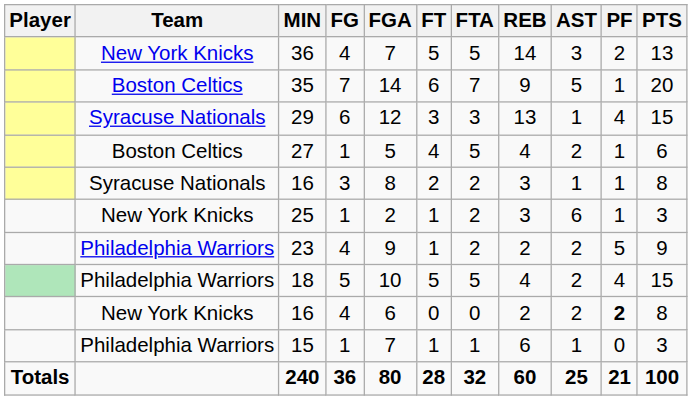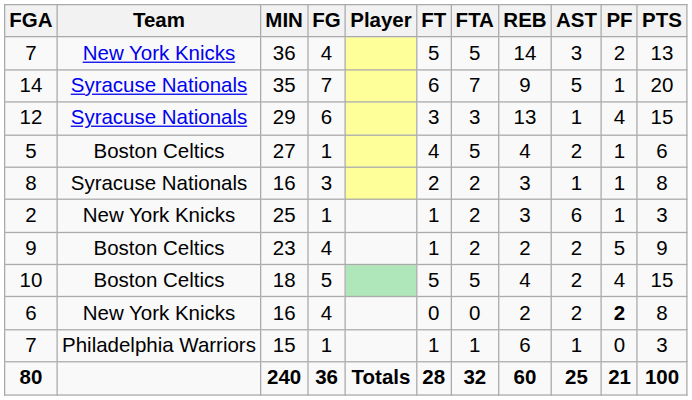 <table class="wikitable sortable">
 <tr>
-<th>Player</th>
+<th>FGA</th>
 <th>Team</th>
 <th>MIN</th>
 <th>FG</th>
-<th>FGA</th>
+<th>Player</th>
 <th>FT</th>
 <th>FTA</th>
 <th>REB</th>
 <th>AST</th>
 <th>PF</th>
 <th>PTS</th>
 </tr>
 <tr>
-<td bgcolor="#FFFF99"></td>
+<td align=center>7</td>
 <td align=center><a href='#'>New York Knicks</a></td>
 <td align=center>36</td>
 <td align=center>4</td>
-<td align=center>7</td>
+<td bgcolor="#FFFF99"></td>
 <td align=center>5</td>
 <td align=center>5</td>
 <td align=center>14</td>
 <td align=center>3</td>
 <td align=center>2</td>
 <td align=center>13</td>
 </tr>
 <tr>
-<td bgcolor="#FFFF99"></td>
-<td align=center><a href='#'>Boston Celtics</a></td>
+<td align=center>14</td>
+<td align=center><a href='#'>Syracuse Nationals</a></td>
 <td align=center>35</td>
 <td align=center>7</td>
-<td align=center>14</td>
+<td bgcolor="#FFFF99"></td>
 <td align=center>6</td>
 <td align=center>7</td>
 <td align=center>9</td>
 <td align=center>5</td>
 <td align=center>1</td>
 <td align=center>20</td>
 </tr>
 <tr>
-<td bgcolor="#FFFF99"></td>
+<td align=center>12</td>
 <td align=center><a href='#'>Syracuse Nationals</a></td>
 <td align=center>29</td>
 <td align=center>6</td>
-<td align=center>12</td>
+<td bgcolor="#FFFF99"></td>
 <td align=center>3</td>
 <td align=center>3</td>
 <td align=center>13</td>
 <td align=center>1</td>
 <td align=center>4</td>
 <td align=center>15</td>
 </tr>
 <tr>
-<td bgcolor="#FFFF99"></td>
+<td align=center>5</td>
 <td align=center>Boston Celtics</td>
 <td align=center>27</td>
 <td align=center>1</td>
-<td align=center>5</td>
+<td bgcolor="#FFFF99"></td>
 <td align=center>4</td>
 <td align=center>5</td>
 <td align=center>4</td>
 <td align=center>2</td>
 <td align=center>1</td>
 <td align=center>6</td>
 </tr>
 <tr>
-<td bgcolor="#FFFF99"></td>
+<td align=center>8</td>
 <td align=center>Syracuse Nationals</td>
 <td align=center>16</td>
 <td align=center>3</td>
-<td align=center>8</td>
+<td bgcolor="#FFFF99"></td>
 <td align=center>2</td>
 <td align=center>2</td>
 <td align=center>3</td>
 <td align=center>1</td>
 <td align=center>1</td>
 <td align=center>8</td>
 </tr>
 <tr>
-<td></td>
+<td align=center>2</td>
 <td align=center>New York Knicks</td>
 <td align=center>25</td>
 <td align=center>1</td>
-<td align=center>2</td>
+<td></td>
 <td align=center>1</td>
 <td align=center>2</td>
 <td align=center>3</td>
 <td align=center>6</td>
 <td align=center>1</td>
 <td align=center>3</td>
 </tr>
 <tr>
-<td></td>
-<td align=center><a href='#'>Philadelphia Warriors</a></td>
+<td align=center>9</td>
+<td align=center>Boston Celtics</td>
 <td align=center>23</td>
 <td align=center>4</td>
-<td align=center>9</td>
+<td></td>
 <td align=center>1</td>
 <td align=center>2</td>
 <td align=center>2</td>
 <td align=center>2</td>
 <td align=center>5</td>
 <td align=center>9</td>
 </tr>
 <tr>
-<td bgcolor="#AFE6BA"></td>
-<td align=center>Philadelphia Warriors</td>
+<td align=center>10</td>
+<td align=center>Boston Celtics</td>
 <td align=center>18</td>
 <td align=center>5</td>
-<td align=center>10</td>
+<td bgcolor="#AFE6BA"></td>
 <td align=center>5</td>
 <td align=center>5</td>
 <td align=center>4</td>
 <td align=center>2</td>
 <td align=center>4</td>
 <td align=center>15</td>
 </tr>
 <tr>
-<td></td>
+<td align=center>6</td>
 <td align=center>New York Knicks</td>
 <td align=center>16</td>
 <td align=center>4</td>
-<td align=center>6</td>
+<td></td>
 <td align=center>0</td>
 <td align=center>0</td>
 <td align=center>2</td>
 <td align=center>2</td>
 <td align=center><strong>2</strong></td>
 <td align=center>8</td>
 </tr>
 <tr>
-<td></td>
+<td align=center>7</td>
 <td align=center>Philadelphia Warriors</td>
 <td align=center>15</td>
 <td align=center>1</td>
-<td align=center>7</td>
+<td></td>
 <td align=center>1</td>
 <td align=center>1</td>
 <td align=center>6</td>
 <td align=center>1</td>
 <td align=center>0</td>
 <td align=center>3</td>
 </tr>
 <tr class="sortbottom">
-<td align=center><strong>Totals</strong></td>
+<td align=center><strong>80</strong></td>
 <td align=center></td>
 <td align=center><strong>240</strong></td>
 <td align=center><strong>36</strong></td>
-<td align=center><strong>80</strong></td>
+<td align=center><strong>Totals</strong></td>
 <td align=center><strong>28</strong></td>
 <td align=center><strong>32</strong></td>
 <td align=center><strong>60</strong></td>
 <td align=center><strong>25</strong></td>
 <td align=center><strong>21</strong></td>
 <td align=center><strong>100</strong></td>
 </tr>
 </table>
